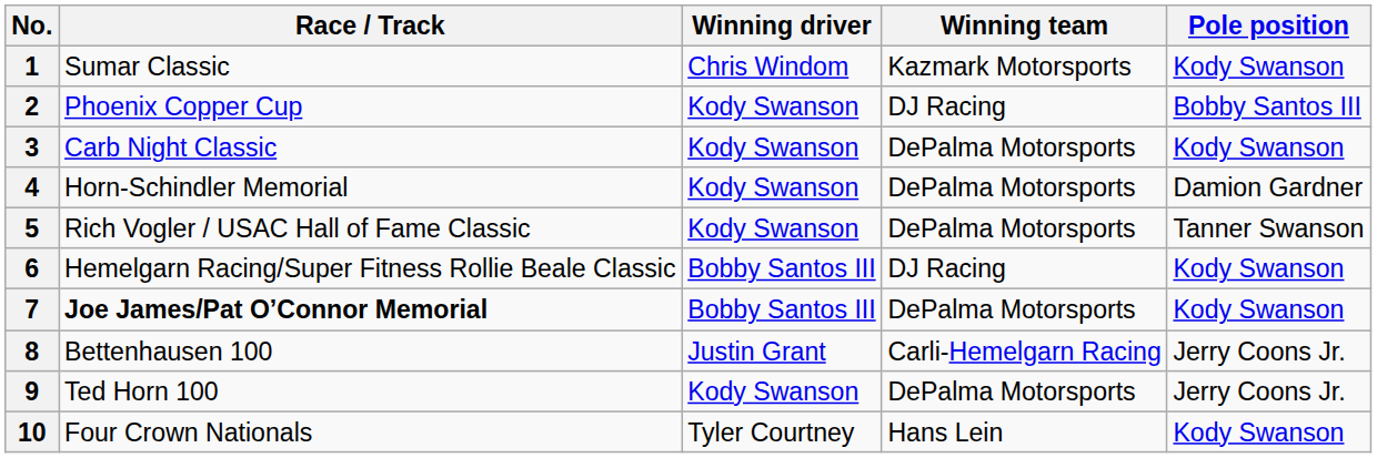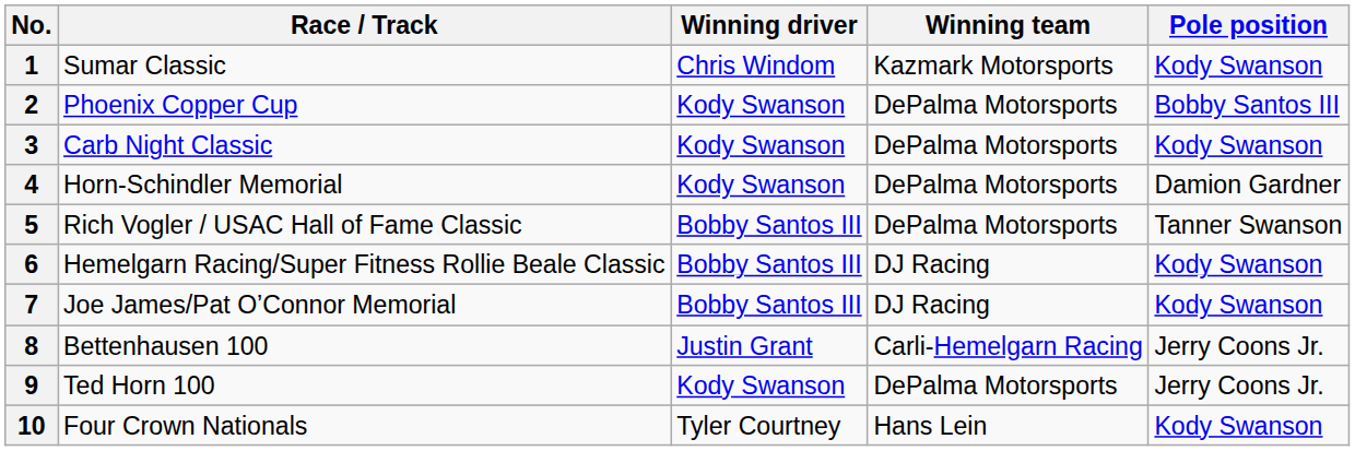 <table class="wikitable sortable" style="font-size:95%">
 <tr>
 <th>No.</th>
 <th>Race / Track</th>
 <th>Winning driver</th>
 <th>Winning team</th>
 <th><a href='#'>Pole position</a></th>
 </tr>
 <tr>
 <th>1</th>
 <td>Sumar Classic</td>
 <td><a href='#'>Chris Windom</a></td>
 <td>Kazmark Motorsports</td>
 <td><a href='#'>Kody Swanson</a></td>
 </tr>
 <tr>
 <th>2</th>
 <td><a href='#'>Phoenix Copper Cup</a></td>
 <td><a href='#'>Kody Swanson</a></td>
-<td>DJ Racing</td>
+<td>DePalma Motorsports</td>
 <td><a href='#'>Bobby Santos III</a></td>
 </tr>
 <tr>
 <th>3</th>
 <td><a href='#'>Carb Night Classic</a></td>
 <td><a href='#'>Kody Swanson</a></td>
 <td>DePalma Motorsports</td>
 <td><a href='#'>Kody Swanson</a></td>
 </tr>
 <tr>
 <th>4</th>
 <td>Horn-Schindler Memorial</td>
 <td><a href='#'>Kody Swanson</a></td>
 <td>DePalma Motorsports</td>
 <td>Damion Gardner</td>
 </tr>
 <tr>
 <th>5</th>
 <td>Rich Vogler / USAC Hall of Fame Classic</td>
-<td><a href='#'>Kody Swanson</a></td>
+<td><a href='#'>Bobby Santos III</a></td>
 <td>DePalma Motorsports</td>
 <td>Tanner Swanson</td>
 </tr>
 <tr>
 <th>6</th>
 <td>Hemelgarn Racing/Super Fitness Rollie Beale Classic</td>
 <td><a href='#'>Bobby Santos III</a></td>
 <td>DJ Racing</td>
 <td><a href='#'>Kody Swanson</a></td>
 </tr>
 <tr>
 <th>7</th>
-<td><strong>Joe James/Pat O’Connor Memorial</strong></td>
+<td>Joe James/Pat O’Connor Memorial</td>
 <td><a href='#'>Bobby Santos III</a></td>
-<td>DePalma Motorsports</td>
+<td>DJ Racing</td>
 <td><a href='#'>Kody Swanson</a></td>
 </tr>
 <tr>
 <th>8</th>
 <td>Bettenhausen 100</td>
 <td><a href='#'>Justin Grant</a></td>
 <td>Carli-<a href='#'>Hemelgarn Racing</a></td>
 <td>Jerry Coons Jr.</td>
 </tr>
 <tr>
 <th>9</th>
 <td>Ted Horn 100</td>
 <td><a href='#'>Kody Swanson</a></td>
 <td>DePalma Motorsports</td>
 <td>Jerry Coons Jr.</td>
 </tr>
 <tr>
 <th>10</th>
 <td>Four Crown Nationals</td>
 <td>Tyler Courtney</td>
 <td>Hans Lein</td>
 <td><a href='#'>Kody Swanson</a></td>
 </tr>
 </table>
